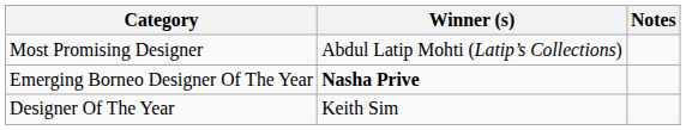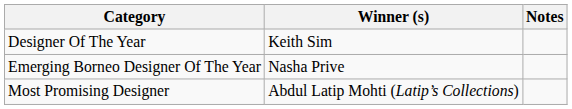 <table class="wikitable">
 <tr>
 <th>Category</th>
 <th>Winner (s)</th>
 <th>Notes</th>
 </tr>
 <tr>
+<td rowspan="1">Designer Of The Year</td>
+<td>Keith Sim</td>
+<td></td>
+</tr>
+<tr>
+<td>Emerging Borneo Designer Of The Year</td>
+<td>Nasha Prive</td>
+<td></td>
+</tr>
+<tr>
 <td>Most Promising Designer</td>
 <td>Abdul Latip Mohti (<em>Latip’s Collections</em>)</td>
 <td></td>
 </tr>
-<tr>
-<td>Emerging Borneo Designer Of The Year</td>
-<td><strong>Nasha Prive</strong></td>
-<td></td>
-</tr>
-<tr>
-<td rowspan="1">Designer Of The Year</td>
-<td>Keith Sim</td>
-<td></td>
-</tr>
 </table>
